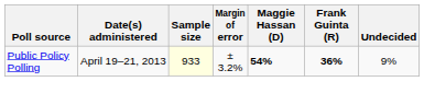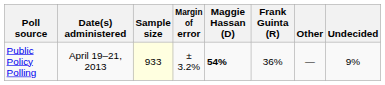 <table class="wikitable">
 <tr valign= bottom>
 <th style="width:185px;">Poll source</th>
 <th style="width:175px;">Date(s)<br>administered</th>
 <th class=small>Sample<br>size</th>
 <th><small>Margin of</small><br>error</th>
 <th style="width:110px;">Maggie<br>Hassan (D)</th>
 <th style="width:110px;">Frank<br>Guinta (R)</th>
+<th>Other</th>
 <th>Undecided</th>
 </tr>
 <tr>
 <td><a href='#'>Public Policy Polling</a></td>
 <td align=center>April 19–21, 2013</td>
 <td align=center style="background: lightyellow;">933</td>
 <td align=center>± 3.2%</td>
 <td><strong>54%</strong></td>
-<td align=center><strong>36%</strong></td>
+<td align=center>36%</td>
+<td align=center>—</td>
 <td align=center>9%</td>
 </tr>
 </table>
